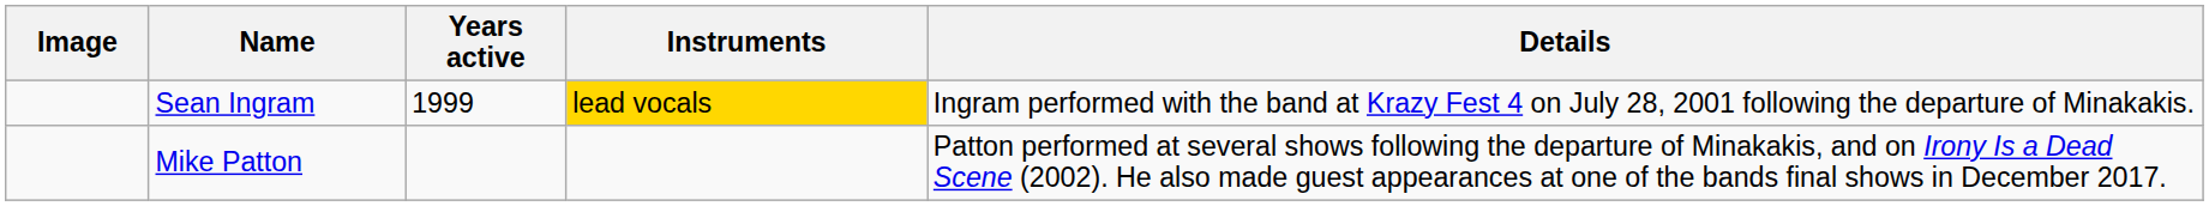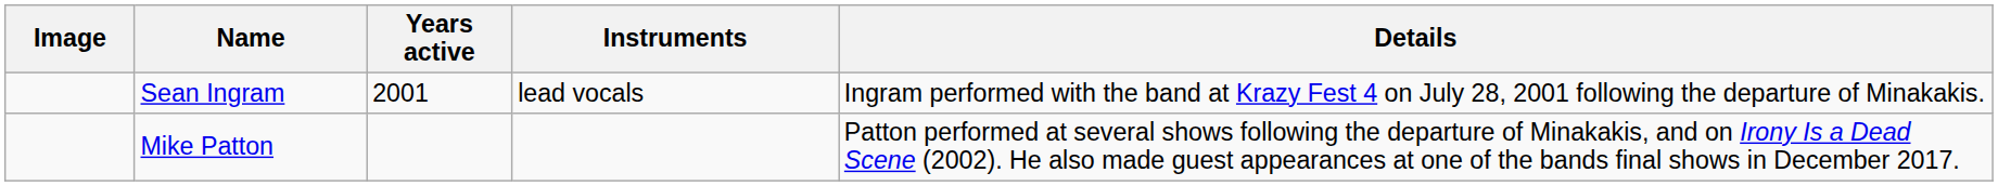 <table class="wikitable" border="1" width=100%>
 <tr>
 <th width="75">Image</th>
 <th width="140">Name</th>
 <th width="85">Years active</th>
 <th width="200">Instruments</th>
 <th>Details</th>
 </tr>
 <tr>
 <td></td>
 <td><a href='#'>Sean Ingram</a></td>
-<td>1999</td>
-<td style="background: gold;">lead vocals</td>
+<td>2001</td>
+<td>lead vocals</td>
 <td>Ingram performed with the band at <a href='#'>Krazy Fest 4</a> on July 28, 2001 following the departure of Minakakis.</td>
 </tr>
 <tr>
 <td></td>
 <td><a href='#'>Mike Patton</a></td>
 <td></td>
 <td></td>
 <td>Patton performed at several shows following the departure of Minakakis, and on <em><a href='#'>Irony Is a Dead Scene</a></em> (2002). He also made guest appearances at one of the bands final shows in December 2017.</td>
 </tr>
 </table>
